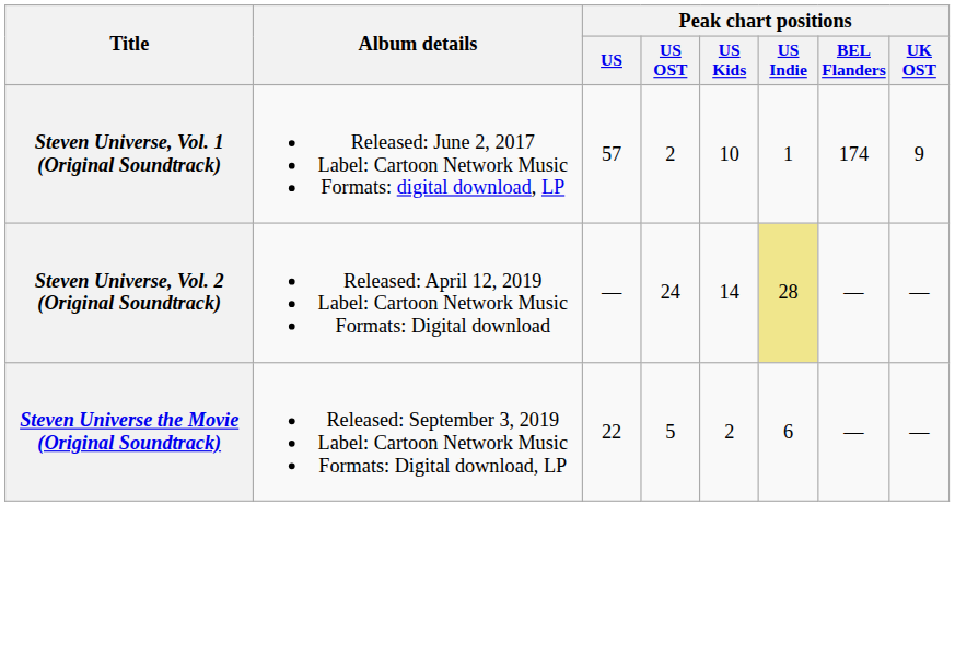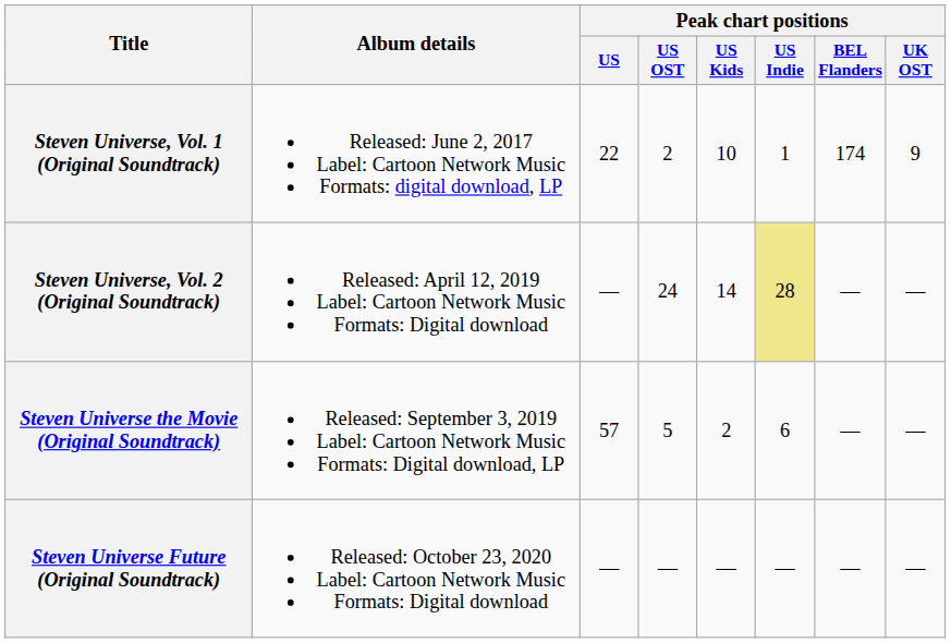 <table class="wikitable plainrowheaders" style="text-align:center">
 <tr>
 <th scope="col" rowspan="2" style="width:12em;">Title</th>
 <th scope="col" rowspan="2" style="width:16em;">Album details</th>
 <th scope="col" colspan="6">Peak chart positions</th>
 </tr>
 <tr>
 <th scope="col" style="width:3em;font-size:85%;"><a href='#'>US</a></th>
 <th scope="col" style="width:3em;font-size:85%;"><a href='#'>US OST</a></th>
 <th scope="col" style="width:3em;font-size:85%;"><a href='#'>US Kids</a></th>
 <th scope="col" style="width:3em;font-size:85%;"><a href='#'>US Indie</a></th>
 <th scope="col" style="width:3em;font-size:85%;"><a href='#'>BEL Flanders</a></th>
 <th scope="col" style="width:3em;font-size:85%;"><a href='#'>UK OST</a></th>
 </tr>
 <tr>
 <th scope="row"><em>Steven Universe, Vol. 1 (Original Soundtrack)</em></th>
 <td><br><ul><li>Released: June 2, 2017</li><li>Label: Cartoon Network Music</li><li>Formats: <a href='#'>digital download</a>, <a href='#'>LP</a></li></ul></td>
-<td>57</td>
+<td>22</td>
 <td>2</td>
 <td>10</td>
 <td>1</td>
 <td>174</td>
 <td>9</td>
 </tr>
 <tr>
 <th scope="row"><em>Steven Universe, Vol. 2 (Original Soundtrack)</em></th>
 <td><br><ul><li>Released: April 12, 2019</li><li>Label: Cartoon Network Music</li><li>Formats: Digital download</li></ul></td>
 <td>—</td>
 <td>24</td>
 <td>14</td>
 <td style="background: khaki;">28</td>
 <td>—</td>
 <td>—</td>
 </tr>
 <tr>
 <th scope="row"><em><a href='#'>Steven Universe the Movie (Original Soundtrack)</a></em></th>
 <td><br><ul><li>Released: September 3, 2019</li><li>Label: Cartoon Network Music</li><li>Formats: Digital download, LP</li></ul></td>
-<td>22</td>
+<td>57</td>
 <td>5</td>
 <td>2</td>
 <td>6</td>
 <td>—</td>
 <td>—</td>
 </tr>
+<tr>
+<th scope="row"><em><a href='#'>Steven Universe Future</a> (Original Soundtrack)</em></th>
+<td><br><ul><li>Released: October 23, 2020</li><li>Label: Cartoon Network Music</li><li>Formats: Digital download</li></ul></td>
+<td>—</td>
+<td>—</td>
+<td>—</td>
+<td>—</td>
+<td>—</td>
+<td>—</td>
+</tr>
 </table>
